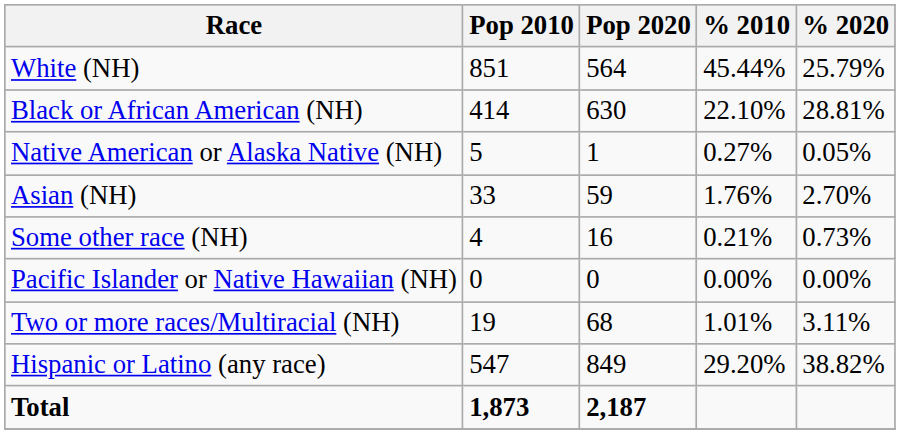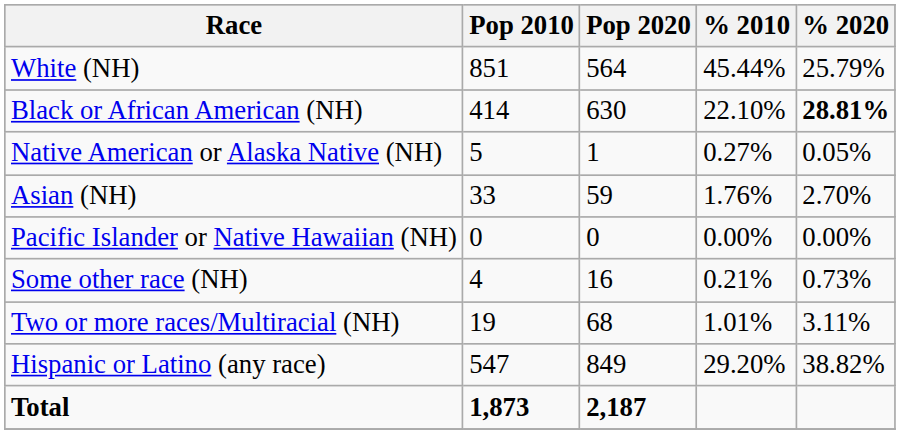 <table class="wikitable">
 <tr>
 <th>Race</th>
 <th>Pop 2010</th>
 <th>Pop 2020</th>
 <th>% 2010</th>
 <th>% 2020</th>
 </tr>
 <tr>
 <td><a href='#'>White</a> (NH)</td>
 <td>851</td>
 <td>564</td>
 <td>45.44%</td>
 <td>25.79%</td>
 </tr>
 <tr>
 <td><a href='#'>Black or African American</a> (NH)</td>
 <td>414</td>
 <td>630</td>
 <td>22.10%</td>
-<td>28.81%</td>
+<td><strong>28.81%</strong></td>
 </tr>
 <tr>
 <td><a href='#'>Native American</a> or <a href='#'>Alaska Native</a> (NH)</td>
 <td>5</td>
 <td>1</td>
 <td>0.27%</td>
 <td>0.05%</td>
 </tr>
 <tr>
 <td><a href='#'>Asian</a> (NH)</td>
 <td>33</td>
 <td>59</td>
 <td>1.76%</td>
 <td>2.70%</td>
 </tr>
 <tr>
+<td><a href='#'>Pacific Islander</a> or <a href='#'>Native Hawaiian</a> (NH)</td>
+<td>0</td>
+<td>0</td>
+<td>0.00%</td>
+<td>0.00%</td>
+</tr>
+<tr>
 <td><a href='#'>Some other race</a> (NH)</td>
 <td>4</td>
 <td>16</td>
 <td>0.21%</td>
 <td>0.73%</td>
-</tr>
-<tr>
-<td><a href='#'>Pacific Islander</a> or <a href='#'>Native Hawaiian</a> (NH)</td>
-<td>0</td>
-<td>0</td>
-<td>0.00%</td>
-<td>0.00%</td>
 </tr>
 <tr>
 <td><a href='#'>Two or more races/Multiracial</a> (NH)</td>
 <td>19</td>
 <td>68</td>
 <td>1.01%</td>
 <td>3.11%</td>
 </tr>
 <tr>
 <td><a href='#'>Hispanic or Latino</a> (any race)</td>
 <td>547</td>
 <td>849</td>
 <td>29.20%</td>
 <td>38.82%</td>
 </tr>
 <tr>
 <td><strong>Total</strong></td>
 <td><strong>1,873</strong></td>
 <td><strong>2,187</strong></td>
 <td></td>
 <td></td>
 </tr>
 <tr>
 </tr>
 </table>
